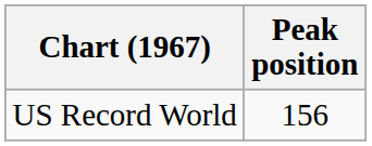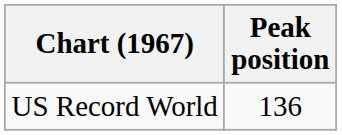 <table class="wikitable sortable">
 <tr>
 <th>Chart (1967)</th>
 <th>Peak<br>position</th>
 </tr>
 <tr>
 <td>US Record World</td>
-<td style="text-align:center;">156</td>
+<td style="text-align:center;">136</td>
 </tr>
 </table>
